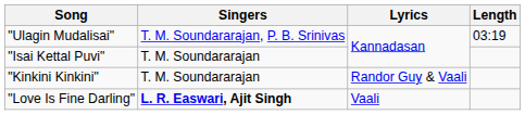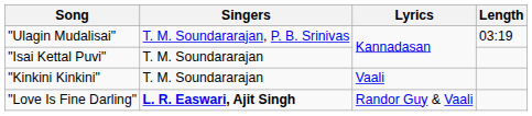 <table class="wikitable">
 <tr>
 <th>Song</th>
 <th>Singers</th>
 <th>Lyrics</th>
 <th>Length</th>
 </tr>
 <tr>
 <td>"Ulagin Mudalisai"</td>
 <td><a href='#'>T. M. Soundararajan</a>, <a href='#'>P. B. Srinivas</a></td>
 <td rowspan=2><a href='#'>Kannadasan</a></td>
 <td>03:19</td>
 </tr>
 <tr>
 <td>"Isai Kettal Puvi"</td>
 <td>T. M. Soundararajan</td>
 <td></td>
 </tr>
 <tr>
 <td>"Kinkini Kinkini"</td>
 <td>T. M. Soundararajan</td>
-<td><a href='#'>Randor Guy</a> & <a href='#'>Vaali</a></td>
+<td><a href='#'>Vaali</a></td>
 </tr>
 <tr>
 <td>"Love Is Fine Darling"</td>
 <td><strong><a href='#'>L. R. Easwari</a>, Ajit Singh</strong></td>
-<td><a href='#'>Vaali</a></td>
+<td><a href='#'>Randor Guy</a> & <a href='#'>Vaali</a></td>
 <td></td>
 </tr>
 </table>
